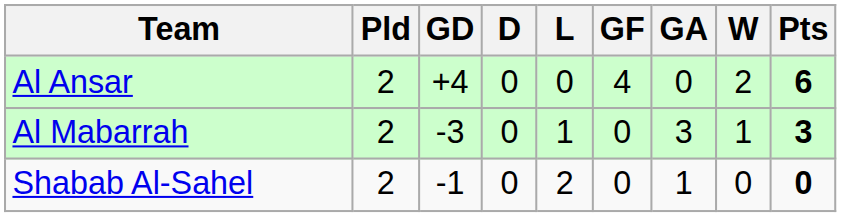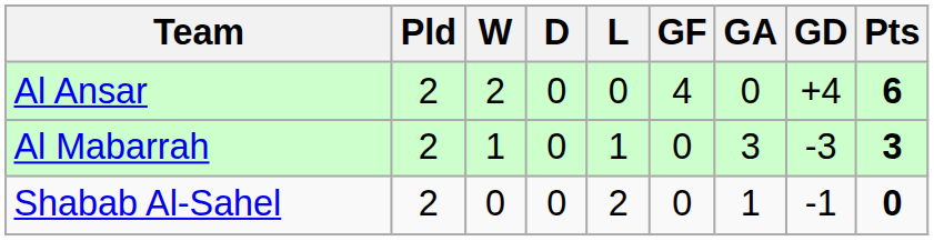 <table class="wikitable" style="text-align: center;">
 <tr>
 <th width=165>Team</th>
 <th width=20>Pld</th>
-<th width=20>GD</th>
+<th width=20>W</th>
 <th width=20>D</th>
 <th width=20>L</th>
 <th width=20>GF</th>
 <th width=20>GA</th>
-<th width=20>W</th>
+<th width=20>GD</th>
 <th width=20>Pts</th>
 </tr>
 <tr bgcolor = ccffcc>
 <td style="text-align:left;"> <a href='#'>Al Ansar</a></td>
 <td>2</td>
-<td>+4</td>
+<td>2</td>
 <td>0</td>
 <td>0</td>
 <td>4</td>
 <td>0</td>
-<td>2</td>
+<td>+4</td>
 <td><strong>6</strong></td>
 </tr>
 <tr bgcolor = ccffcc>
 <td style="text-align:left;"> <a href='#'>Al Mabarrah</a></td>
 <td>2</td>
-<td>-3</td>
+<td>1</td>
 <td>0</td>
 <td>1</td>
 <td>0</td>
 <td>3</td>
-<td>1</td>
+<td>-3</td>
 <td><strong>3</strong></td>
 </tr>
 <tr>
 <td style="text-align:left;"> <a href='#'>Shabab Al-Sahel</a></td>
 <td>2</td>
-<td>-1</td>
+<td>0</td>
 <td>0</td>
 <td>2</td>
 <td>0</td>
 <td>1</td>
-<td>0</td>
+<td>-1</td>
 <td><strong>0</strong></td>
 </tr>
 </table>
